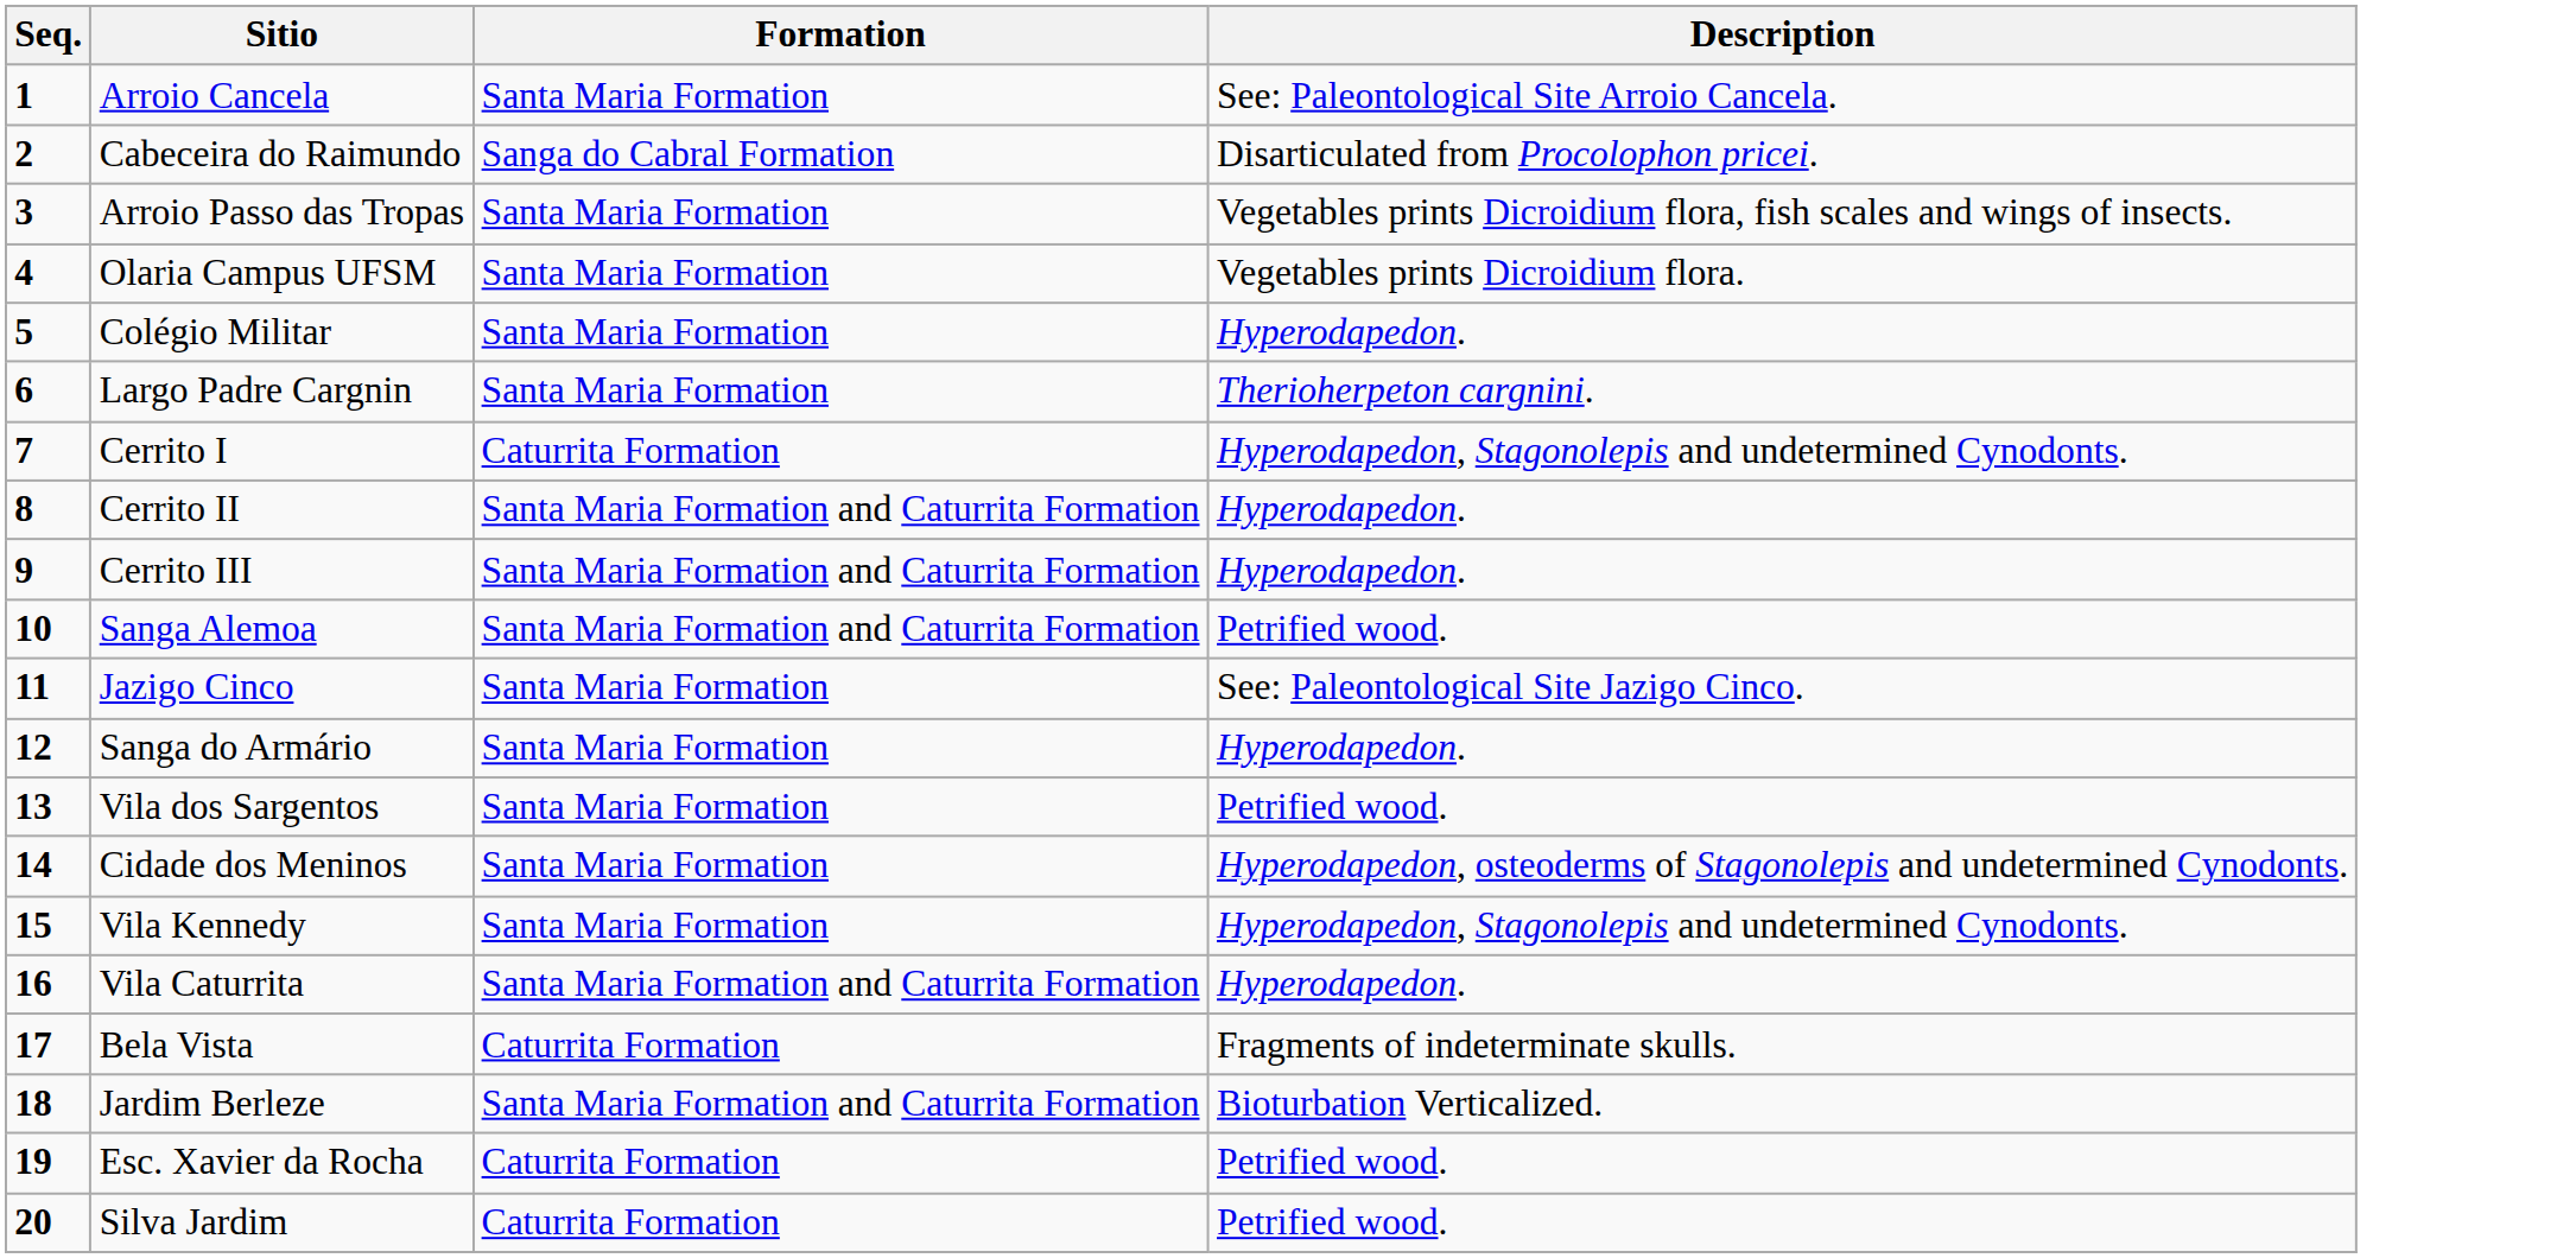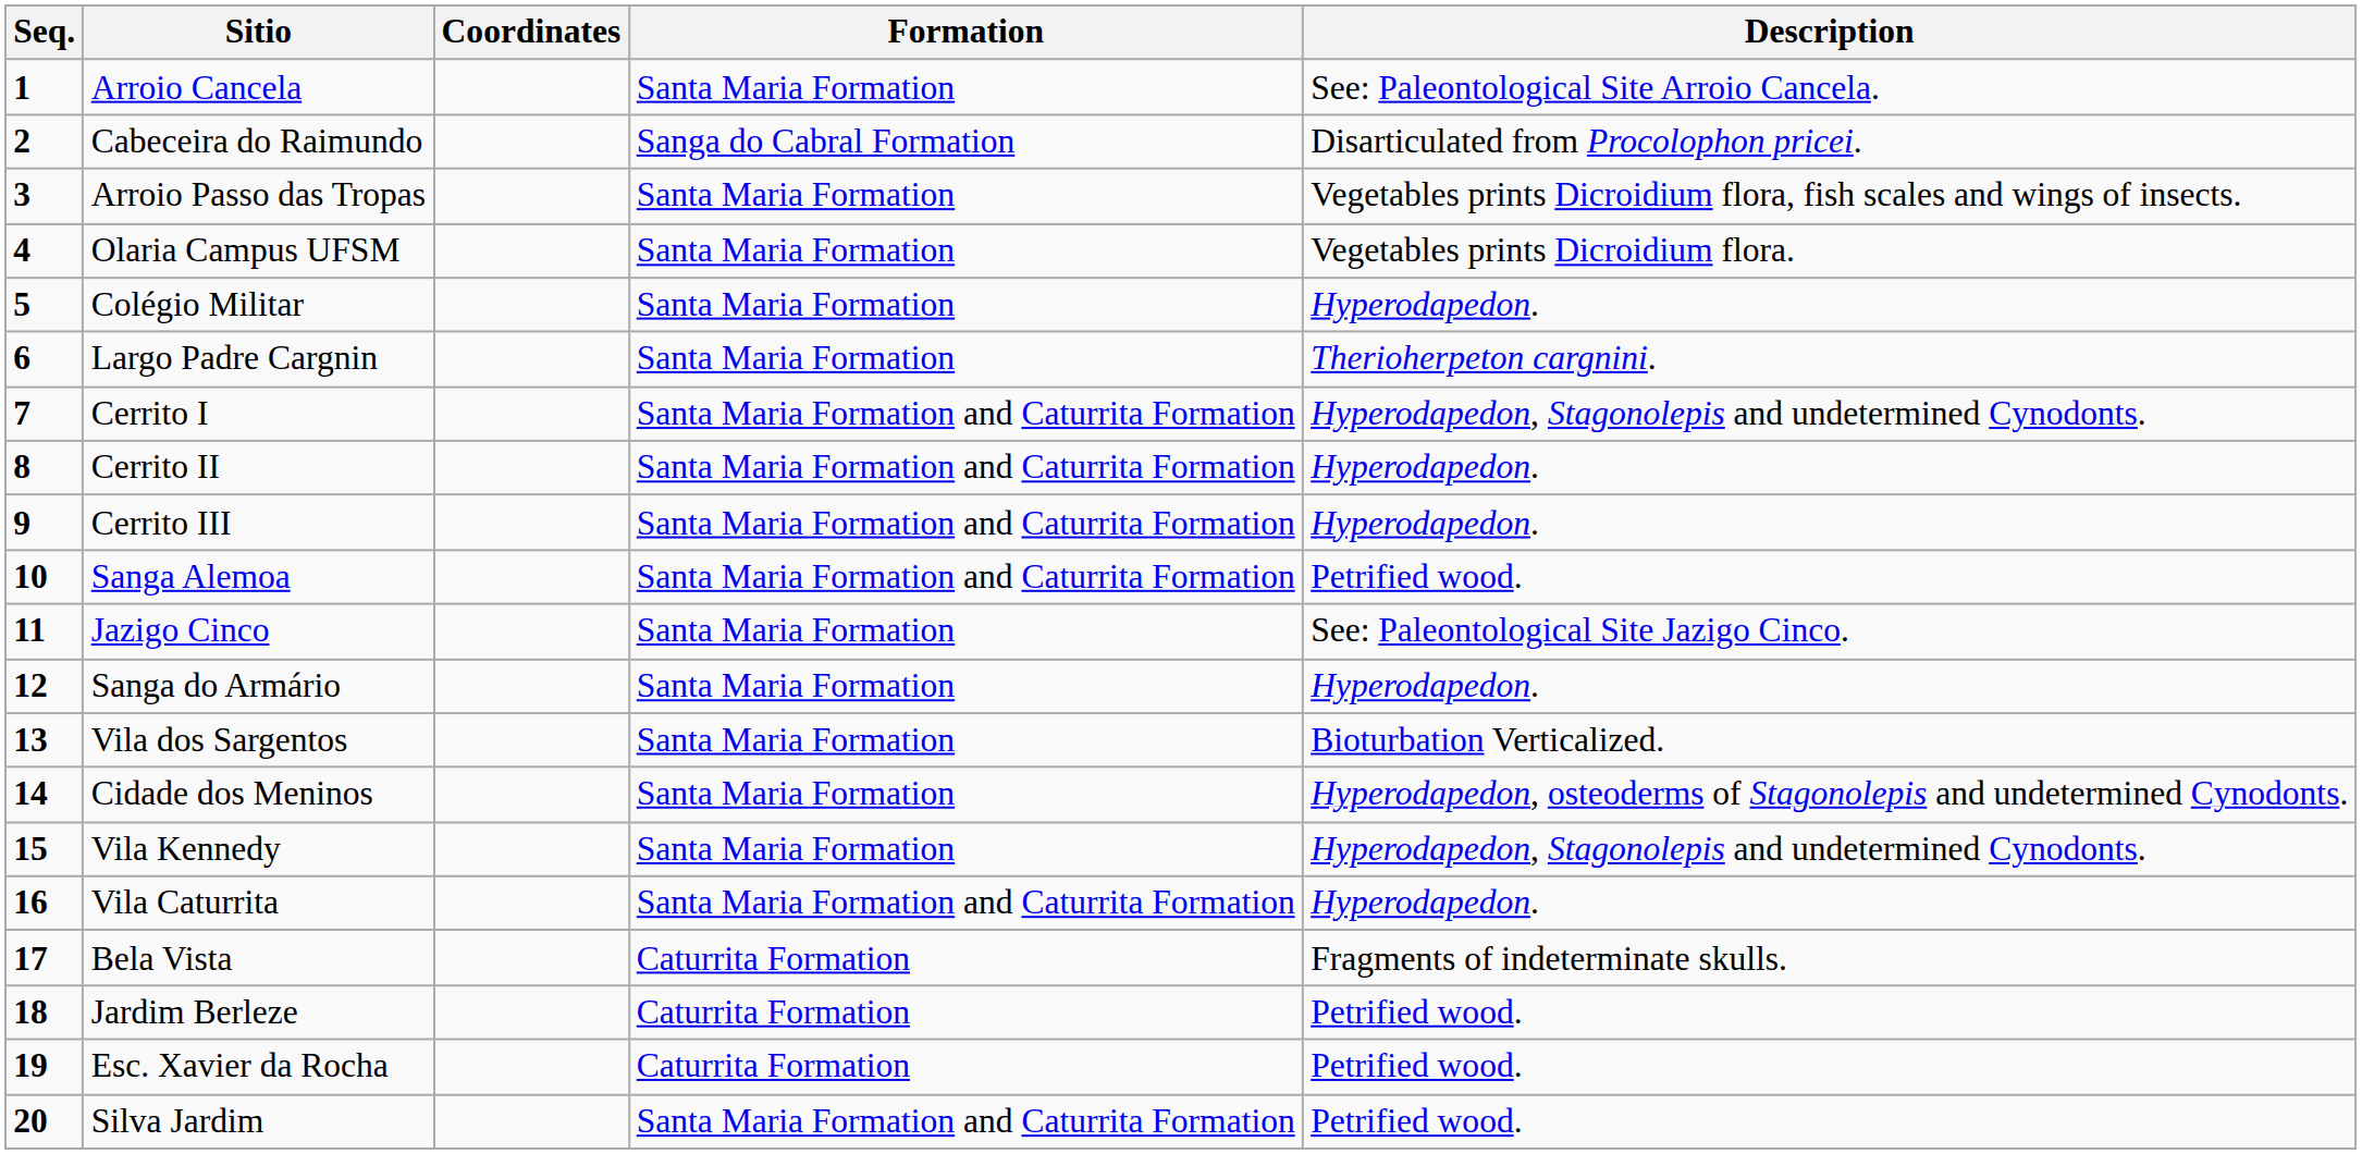 <table class="wikitable">
 <tr>
 <th>Seq.</th>
 <th>Sitio</th>
+<th>Coordinates</th>
 <th>Formation</th>
 <th>Description</th>
 </tr>
 <tr>
 <td><strong>1</strong></td>
 <td><a href='#'>Arroio Cancela</a></td>
+<td></td>
 <td><a href='#'>Santa Maria Formation</a></td>
 <td>See: <a href='#'>Paleontological Site Arroio Cancela</a>.</td>
 </tr>
 <tr>
 <td><strong>2</strong></td>
 <td>Cabeceira do Raimundo</td>
+<td></td>
 <td><a href='#'>Sanga do Cabral Formation</a></td>
 <td>Disarticulated from <em><a href='#'>Procolophon pricei</a></em>.</td>
 </tr>
 <tr>
 <td><strong>3</strong></td>
 <td>Arroio Passo das Tropas</td>
+<td></td>
 <td><a href='#'>Santa Maria Formation</a></td>
 <td>Vegetables prints <a href='#'>Dicroidium</a> flora, fish scales and wings of insects.</td>
 </tr>
 <tr>
 <td><strong>4</strong></td>
 <td>Olaria Campus UFSM</td>
+<td></td>
 <td><a href='#'>Santa Maria Formation</a></td>
 <td>Vegetables prints <a href='#'>Dicroidium</a> flora.</td>
 </tr>
 <tr>
 <td><strong>5</strong></td>
 <td>Colégio Militar</td>
+<td></td>
 <td><a href='#'>Santa Maria Formation</a></td>
 <td><em><a href='#'>Hyperodapedon</a></em>.</td>
 </tr>
 <tr>
 <td><strong>6</strong></td>
 <td>Largo Padre Cargnin</td>
+<td></td>
 <td><a href='#'>Santa Maria Formation</a></td>
 <td><em><a href='#'>Therioherpeton cargnini</a></em>.</td>
 </tr>
 <tr>
 <td><strong>7</strong></td>
 <td>Cerrito I</td>
-<td><a href='#'>Caturrita Formation</a></td>
+<td></td>
+<td><a href='#'>Santa Maria Formation</a> and <a href='#'>Caturrita Formation</a></td>
 <td><em><a href='#'>Hyperodapedon</a></em>, <em><a href='#'>Stagonolepis</a></em> and undetermined <a href='#'>Cynodonts</a>.</td>
 </tr>
 <tr>
 <td><strong>8</strong></td>
 <td>Cerrito II</td>
+<td></td>
 <td><a href='#'>Santa Maria Formation</a> and <a href='#'>Caturrita Formation</a></td>
 <td><em><a href='#'>Hyperodapedon</a></em>.</td>
 </tr>
 <tr>
 <td><strong>9</strong></td>
 <td>Cerrito III</td>
+<td></td>
 <td><a href='#'>Santa Maria Formation</a> and <a href='#'>Caturrita Formation</a></td>
 <td><em><a href='#'>Hyperodapedon</a></em>.</td>
 </tr>
 <tr>
 <td><strong>10</strong></td>
 <td><a href='#'>Sanga Alemoa</a></td>
+<td></td>
 <td><a href='#'>Santa Maria Formation</a> and <a href='#'>Caturrita Formation</a></td>
 <td><a href='#'>Petrified wood</a>.</td>
 </tr>
 <tr>
 <td><strong>11</strong></td>
 <td><a href='#'>Jazigo Cinco</a></td>
+<td></td>
 <td><a href='#'>Santa Maria Formation</a></td>
 <td>See: <a href='#'>Paleontological Site Jazigo Cinco</a>.</td>
 </tr>
 <tr>
 <td><strong>12</strong></td>
 <td>Sanga do Armário</td>
+<td></td>
 <td><a href='#'>Santa Maria Formation</a></td>
 <td><em><a href='#'>Hyperodapedon</a></em>.</td>
 </tr>
 <tr>
 <td><strong>13</strong></td>
 <td>Vila dos Sargentos</td>
+<td></td>
 <td><a href='#'>Santa Maria Formation</a></td>
-<td><a href='#'>Petrified wood</a>.</td>
+<td><a href='#'>Bioturbation</a> Verticalized.</td>
 </tr>
 <tr>
 <td><strong>14</strong></td>
 <td>Cidade dos Meninos</td>
+<td></td>
 <td><a href='#'>Santa Maria Formation</a></td>
 <td><em><a href='#'>Hyperodapedon</a></em>, <a href='#'>osteoderms</a> of <em><a href='#'>Stagonolepis</a></em> and undetermined <a href='#'>Cynodonts</a>.</td>
 </tr>
 <tr>
 <td><strong>15</strong></td>
 <td>Vila Kennedy</td>
+<td></td>
 <td><a href='#'>Santa Maria Formation</a></td>
 <td><em><a href='#'>Hyperodapedon</a></em>, <em><a href='#'>Stagonolepis</a></em> and undetermined <a href='#'>Cynodonts</a>.</td>
 </tr>
 <tr>
 <td><strong>16</strong></td>
 <td>Vila Caturrita</td>
+<td></td>
 <td><a href='#'>Santa Maria Formation</a> and <a href='#'>Caturrita Formation</a></td>
 <td><em><a href='#'>Hyperodapedon</a></em>.</td>
 </tr>
 <tr>
 <td><strong>17</strong></td>
 <td>Bela Vista</td>
+<td></td>
 <td><a href='#'>Caturrita Formation</a></td>
 <td>Fragments of indeterminate skulls.</td>
 </tr>
 <tr>
 <td><strong>18</strong></td>
 <td>Jardim Berleze</td>
-<td><a href='#'>Santa Maria Formation</a> and <a href='#'>Caturrita Formation</a></td>
-<td><a href='#'>Bioturbation</a> Verticalized.</td>
+<td></td>
+<td><a href='#'>Caturrita Formation</a></td>
+<td><a href='#'>Petrified wood</a>.</td>
 </tr>
 <tr>
 <td><strong>19</strong></td>
 <td>Esc. Xavier da Rocha</td>
+<td></td>
 <td><a href='#'>Caturrita Formation</a></td>
 <td><a href='#'>Petrified wood</a>.</td>
 </tr>
 <tr>
 <td><strong>20</strong></td>
 <td>Silva Jardim</td>
-<td><a href='#'>Caturrita Formation</a></td>
+<td></td>
+<td><a href='#'>Santa Maria Formation</a> and <a href='#'>Caturrita Formation</a></td>
 <td><a href='#'>Petrified wood</a>.</td>
 </tr>
 </table>
